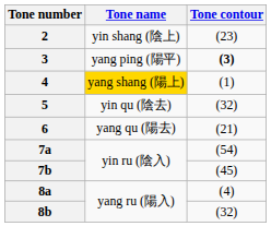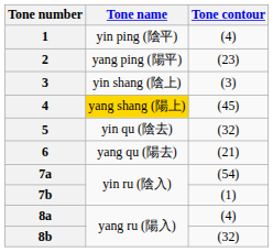 <table class="wikitable" style="text-align:center; margin:1em auto 1em auto">
 <tr>
 <th>Tone number</th>
 <th><a href='#'>Tone name</a></th>
 <th><a href='#'>Tone contour</a></th>
 </tr>
 <tr>
+<th>1</th>
+<td>yin ping (陰平)</td>
+<td> (4)</td>
+</tr>
+<tr>
 <th>2</th>
-<td>yin shang (陰上)</td>
+<td>yang ping (陽平)</td>
 <td> (23)</td>
 </tr>
 <tr>
 <th>3</th>
-<td>yang ping (陽平)</td>
-<td><strong> (3)</strong></td>
+<td>yin shang (陰上)</td>
+<td> (3)</td>
 </tr>
 <tr>
 <th>4</th>
 <td style="background: gold;">yang shang (陽上)</td>
-<td> (1)</td>
+<td> (45)</td>
 </tr>
 <tr>
 <th>5</th>
 <td>yin qu (陰去)</td>
 <td> (32)</td>
 </tr>
 <tr>
 <th>6</th>
 <td>yang qu (陽去)</td>
 <td> (21)</td>
 </tr>
 <tr>
 <th>7a</th>
 <td rowspan=2>yin ru (陰入)</td>
 <td> (54)</td>
 </tr>
 <tr>
 <th>7b</th>
-<td> (45)</td>
+<td> (1)</td>
 </tr>
 <tr>
 <th>8a</th>
 <td rowspan=2>yang ru (陽入)</td>
 <td> (4)</td>
 </tr>
 <tr>
 <th>8b</th>
 <td> (32)</td>
 </tr>
 </table>
